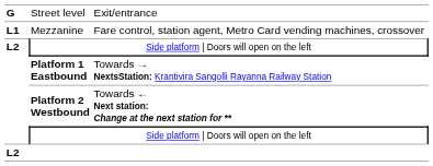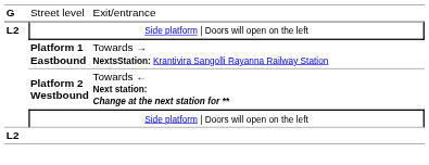 <table cellpadding="3" cellspacing="0" border="0">
 <tr>
 <td valign="top" width="30" style="border-bottom:solid 1px gray;border-top:solid 1px gray;"><strong>G</strong></td>
 <td valign="top" width="85" style="border-top:solid 1px gray;border-bottom:solid 1px gray;">Street level</td>
 <td valign="top" width="500" style="border-top:solid 1px gray;border-bottom:solid 1px gray;">Exit/entrance</td>
-</tr>
-<tr>
-<td valign="top"><strong>L1</strong></td>
-<td valign="top">Mezzanine</td>
-<td valign="top">Fare control, station agent, Metro Card vending machines, crossover</td>
 </tr>
 <tr>
 <td rowspan="4" valign="top" width="30" style="border-top:solid 1px gray;border-bottom:solid 1px gray;"><strong>L2</strong></td>
 <td colspan="2" style="border-top:solid 1px gray;border-right:solid 2px black;border-left:solid 2px black;border-bottom:solid 2px black;text-align:center;"><small><a href='#'>Side platform</a> | Doors will open on the left </small></td>
 </tr>
 <tr>
 <td width="85" style="border-bottom:solid 1px gray;"><span><strong>Platform 1</strong><br><strong>Eastbound</strong></span></td>
 <td width="500" style="border-bottom:solid 1px gray;">Towards → <br><small><strong>NextsStation:</strong> <a href='#'>Krantivira Sangolli Rayanna Railway Station</a></small></td>
 </tr>
 <tr>
 <td><span><strong>Platform 2</strong><br><strong>Westbound</strong></span></td>
 <td>Towards ← <br><small><strong>Next station:</strong> <br><strong><em>Change at the next station for  **</em></strong></small></td>
 </tr>
 <tr>
 <td colspan="2" align="center" style="border-top:solid 2px black;border-right:solid 2px black;border-left:solid 2px black;border-bottom:solid 1px gray;"><small><a href='#'>Side platform</a> | Doors will open on the left </small></td>
 </tr>
 <tr>
 <td rowspan="2" valign="top" width="30" style="border-bottom:solid 1px gray;"><strong>L2</strong></td>
 <td width="85" style="border-bottom:solid 1px gray;"></td>
 <td width="500" style="border-bottom:solid 1px gray;"></td>
 </tr>
 <tr>
 </tr>
 </table>
